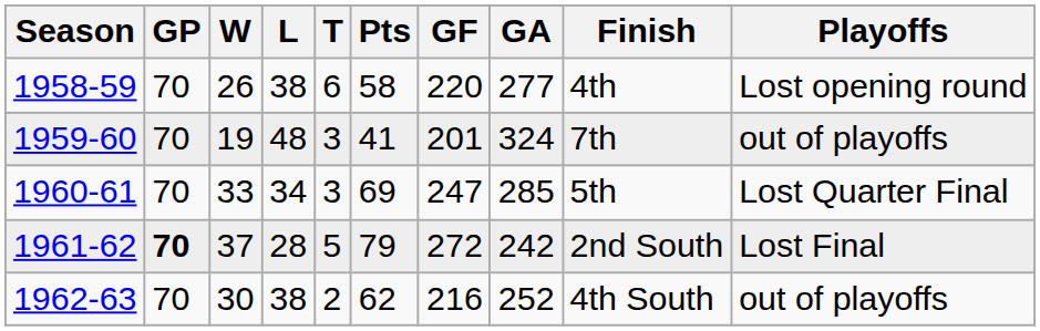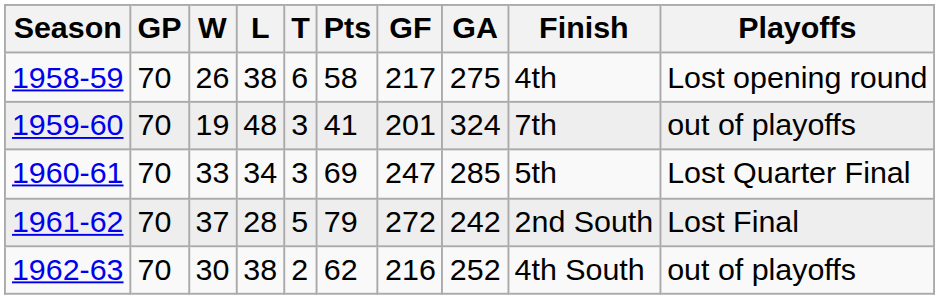 <table class="wikitable">
 <tr>
 <th>Season</th>
 <th>GP</th>
 <th>W</th>
 <th>L</th>
 <th>T</th>
 <th>Pts</th>
 <th>GF</th>
 <th>GA</th>
 <th>Finish</th>
 <th>Playoffs</th>
 </tr>
 <tr>
 <td><a href='#'>1958-59</a></td>
 <td>70</td>
 <td>26</td>
 <td>38</td>
 <td>6</td>
 <td>58</td>
-<td>220</td>
-<td>277</td>
+<td>217</td>
+<td>275</td>
 <td>4th</td>
 <td>Lost opening round</td>
 </tr>
 <tr bgcolor="#eeeeee">
 <td><a href='#'>1959-60</a></td>
 <td>70</td>
 <td>19</td>
 <td>48</td>
 <td>3</td>
 <td>41</td>
 <td>201</td>
 <td>324</td>
 <td>7th</td>
 <td>out of playoffs</td>
 </tr>
 <tr>
 <td><a href='#'>1960-61</a></td>
 <td>70</td>
 <td>33</td>
 <td>34</td>
 <td>3</td>
 <td>69</td>
 <td>247</td>
 <td>285</td>
 <td>5th</td>
 <td>Lost Quarter Final</td>
 </tr>
 <tr bgcolor="#eeeeee">
 <td><a href='#'>1961-62</a></td>
-<td><strong>70</strong></td>
+<td>70</td>
 <td>37</td>
 <td>28</td>
 <td>5</td>
 <td>79</td>
 <td>272</td>
 <td>242</td>
 <td>2nd South</td>
 <td>Lost Final</td>
 </tr>
 <tr>
 <td><a href='#'>1962-63</a></td>
 <td>70</td>
 <td>30</td>
 <td>38</td>
 <td>2</td>
 <td>62</td>
 <td>216</td>
 <td>252</td>
 <td>4th South</td>
 <td>out of playoffs</td>
 </tr>
 </table>
